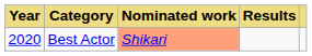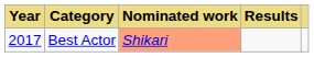 <table class="wikitable" style="width=80%;">
 <tr>
 <th style="background:#EEDD82;">Year</th>
 <th style="background:#EEDD82;">Category</th>
 <th style="background:#EEDD82;">Nominated work</th>
 <th style="background:#EEDD82;">Results</th>
 <th style="background:#EEDD82;"></th>
 </tr>
 <tr>
-<td><a href='#'>2020</a></td>
+<td><a href='#'>2017</a></td>
 <td><a href='#'>Best Actor</a></td>
 <td style="background: lightsalmon;"><em><a href='#'>Shikari</a></em></td>
 <td></td>
 <td></td>
 </tr>
 </table>
